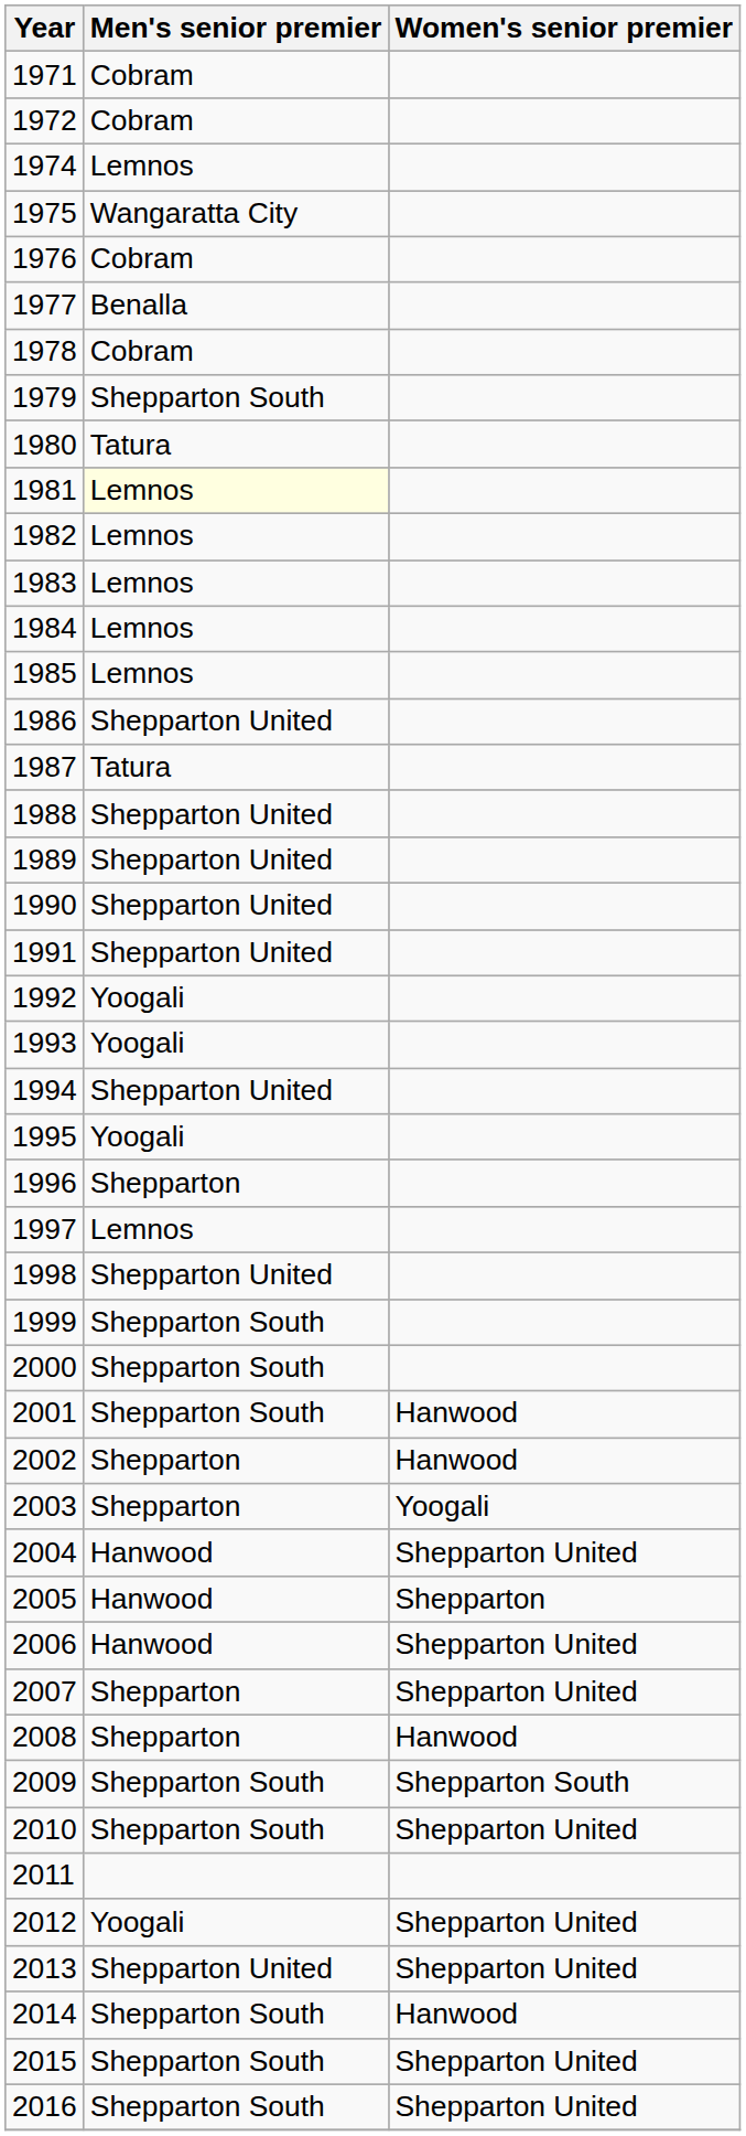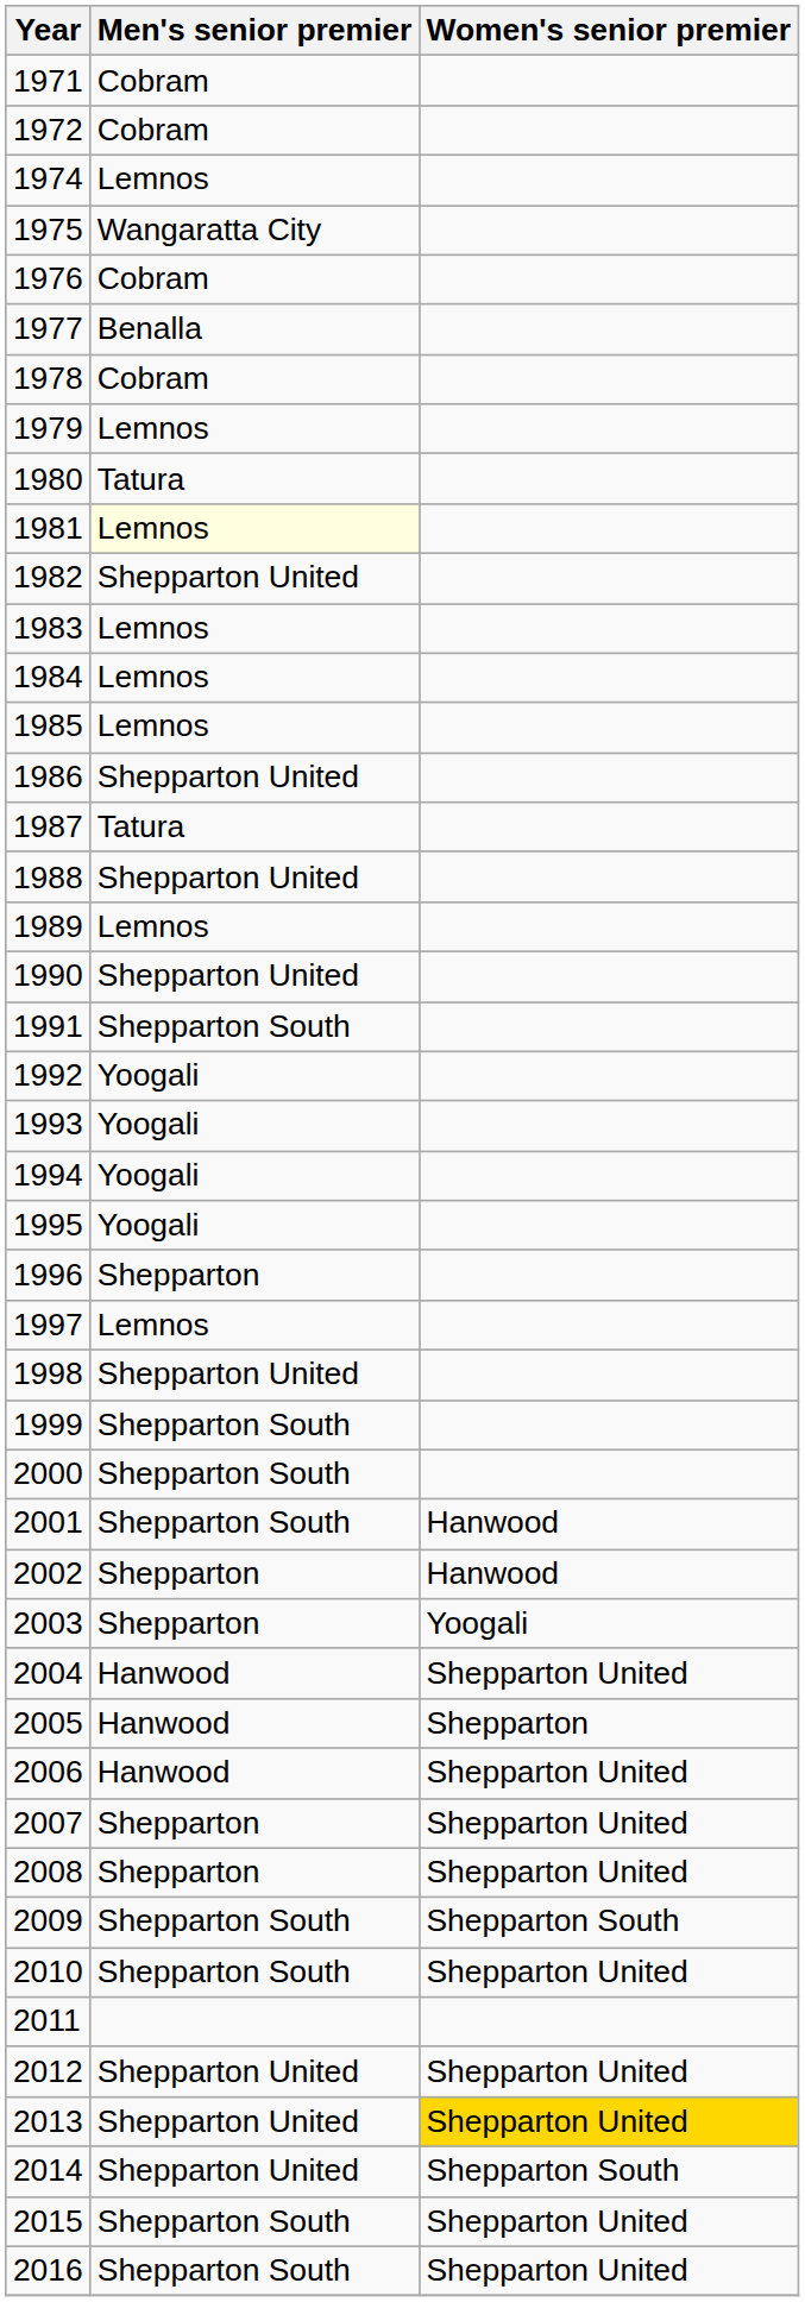 <table class="wikitable">
 <tr>
 <th>Year</th>
 <th>Men's senior premier</th>
 <th>Women's senior premier</th>
 </tr>
 <tr>
 <td>1971</td>
 <td>Cobram</td>
 <td></td>
 </tr>
 <tr>
 <td>1972</td>
 <td>Cobram</td>
 <td></td>
 </tr>
 <tr>
 <td>1974</td>
 <td>Lemnos</td>
 <td></td>
 </tr>
 <tr>
 <td>1975</td>
 <td>Wangaratta City</td>
 <td></td>
 </tr>
 <tr>
 <td>1976</td>
 <td>Cobram</td>
 <td></td>
 </tr>
 <tr>
 <td>1977</td>
 <td>Benalla</td>
 <td></td>
 </tr>
 <tr>
 <td>1978</td>
 <td>Cobram</td>
 <td></td>
 </tr>
 <tr>
 <td>1979</td>
-<td>Shepparton South</td>
+<td>Lemnos</td>
 <td></td>
 </tr>
 <tr>
 <td>1980</td>
 <td>Tatura</td>
 <td></td>
 </tr>
 <tr>
 <td>1981</td>
 <td style="background: lightyellow;">Lemnos</td>
 <td></td>
 </tr>
 <tr>
 <td>1982</td>
-<td>Lemnos</td>
+<td>Shepparton United</td>
 <td></td>
 </tr>
 <tr>
 <td>1983</td>
 <td>Lemnos</td>
 <td></td>
 </tr>
 <tr>
 <td>1984</td>
 <td>Lemnos</td>
 <td></td>
 </tr>
 <tr>
 <td>1985</td>
 <td>Lemnos</td>
 <td></td>
 </tr>
 <tr>
 <td>1986</td>
 <td>Shepparton United</td>
 <td></td>
 </tr>
 <tr>
 <td>1987</td>
 <td>Tatura</td>
 <td></td>
 </tr>
 <tr>
 <td>1988</td>
 <td>Shepparton United</td>
 <td></td>
 </tr>
 <tr>
 <td>1989</td>
-<td>Shepparton United</td>
+<td>Lemnos</td>
 <td></td>
 </tr>
 <tr>
 <td>1990</td>
 <td>Shepparton United</td>
 <td></td>
 </tr>
 <tr>
 <td>1991</td>
-<td>Shepparton United</td>
+<td>Shepparton South</td>
 <td></td>
 </tr>
 <tr>
 <td>1992</td>
 <td>Yoogali</td>
 <td></td>
 </tr>
 <tr>
 <td>1993</td>
 <td>Yoogali</td>
 <td></td>
 </tr>
 <tr>
 <td>1994</td>
-<td>Shepparton United</td>
+<td>Yoogali</td>
 <td></td>
 </tr>
 <tr>
 <td>1995</td>
 <td>Yoogali</td>
 <td></td>
 </tr>
 <tr>
 <td>1996</td>
 <td>Shepparton</td>
 <td></td>
 </tr>
 <tr>
 <td>1997</td>
 <td>Lemnos</td>
 <td></td>
 </tr>
 <tr>
 <td>1998</td>
 <td>Shepparton United</td>
 <td></td>
 </tr>
 <tr>
 <td>1999</td>
 <td>Shepparton South</td>
 <td></td>
 </tr>
 <tr>
 <td>2000</td>
 <td>Shepparton South</td>
 <td></td>
 </tr>
 <tr>
 <td>2001</td>
 <td>Shepparton South</td>
 <td>Hanwood</td>
 </tr>
 <tr>
 <td>2002</td>
 <td>Shepparton</td>
 <td>Hanwood</td>
 </tr>
 <tr>
 <td>2003</td>
 <td>Shepparton</td>
 <td>Yoogali</td>
 </tr>
 <tr>
 <td>2004</td>
 <td>Hanwood</td>
 <td>Shepparton United</td>
 </tr>
 <tr>
 <td>2005</td>
 <td>Hanwood</td>
 <td>Shepparton</td>
 </tr>
 <tr>
 <td>2006</td>
 <td>Hanwood</td>
 <td>Shepparton United</td>
 </tr>
 <tr>
 <td>2007</td>
 <td>Shepparton</td>
 <td>Shepparton United</td>
 </tr>
 <tr>
 <td>2008</td>
 <td>Shepparton</td>
-<td>Hanwood</td>
+<td>Shepparton United</td>
 </tr>
 <tr>
 <td>2009</td>
 <td>Shepparton South</td>
 <td>Shepparton South</td>
 </tr>
 <tr>
 <td>2010</td>
 <td>Shepparton South</td>
 <td>Shepparton United</td>
 </tr>
 <tr>
 <td>2011</td>
 <td></td>
 <td></td>
 </tr>
 <tr>
 <td>2012</td>
-<td>Yoogali</td>
+<td>Shepparton United</td>
 <td>Shepparton United</td>
 </tr>
 <tr>
 <td>2013</td>
 <td>Shepparton United</td>
-<td>Shepparton United</td>
+<td style="background: gold;">Shepparton United</td>
 </tr>
 <tr>
 <td>2014</td>
+<td>Shepparton United</td>
 <td>Shepparton South</td>
-<td>Hanwood</td>
 </tr>
 <tr>
 <td>2015</td>
 <td>Shepparton South</td>
 <td>Shepparton United</td>
 </tr>
 <tr>
 <td>2016</td>
 <td>Shepparton South</td>
 <td>Shepparton United</td>
 </tr>
 <tr>
 </tr>
 </table>
